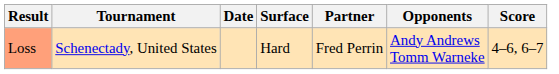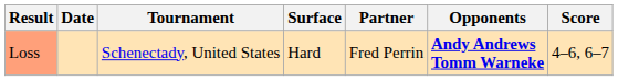 <table class="sortable wikitable">
 <tr>
 <th>Result</th>
+<th>Date</th>
 <th>Tournament</th>
-<th>Date</th>
 <th>Surface</th>
 <th>Partner</th>
 <th>Opponents</th>
 <th class="unsortable">Score</th>
 </tr>
 <tr style="background:moccasin;">
 <td bgcolor=FFA07A>Loss</td>
+<td></td>
 <td><a href='#'>Schenectady</a>, United States</td>
-<td></td>
 <td>Hard</td>
 <td> Fred Perrin</td>
-<td> <a href='#'>Andy Andrews</a><br> <a href='#'>Tomm Warneke</a></td>
+<td><strong> <a href='#'>Andy Andrews</a><br> <a href='#'>Tomm Warneke</a></strong></td>
 <td>4–6, 6–7</td>
 </tr>
 </table>
